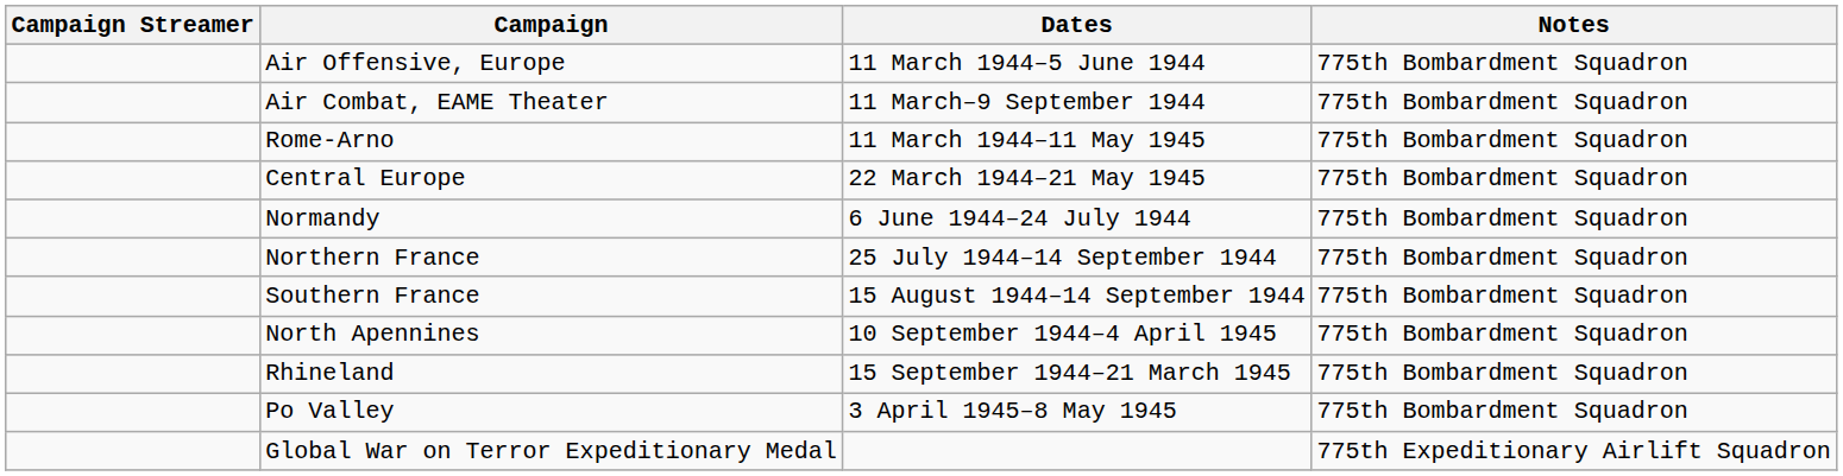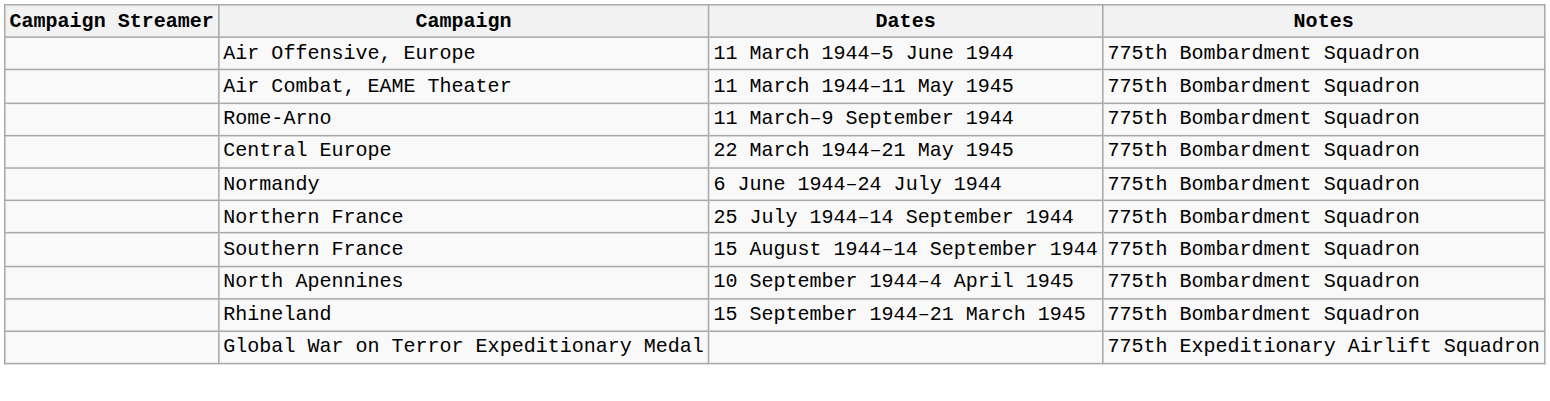 <table class="wikitable">
 <tr style="background:#efefef;">
 <th>Campaign Streamer</th>
 <th>Campaign</th>
 <th>Dates</th>
 <th>Notes</th>
 </tr>
 <tr>
 <td></td>
 <td>Air Offensive, Europe</td>
 <td>11 March 1944–5 June 1944</td>
 <td>775th Bombardment Squadron</td>
 </tr>
 <tr>
 <td></td>
 <td>Air Combat, EAME Theater</td>
-<td>11 March–9 September 1944</td>
+<td>11 March 1944–11 May 1945</td>
 <td>775th Bombardment Squadron</td>
 </tr>
 <tr>
 <td></td>
 <td>Rome-Arno</td>
-<td>11 March 1944–11 May 1945</td>
+<td>11 March–9 September 1944</td>
 <td>775th Bombardment Squadron</td>
 </tr>
 <tr>
 <td></td>
 <td>Central Europe</td>
 <td>22 March 1944–21 May 1945</td>
 <td>775th Bombardment Squadron</td>
 </tr>
 <tr>
 <td></td>
 <td>Normandy</td>
 <td>6 June 1944–24 July 1944</td>
 <td>775th Bombardment Squadron</td>
 </tr>
 <tr>
 <td></td>
 <td>Northern France</td>
 <td>25 July 1944–14 September 1944</td>
 <td>775th Bombardment Squadron</td>
 </tr>
 <tr>
 <td></td>
 <td>Southern France</td>
 <td>15 August 1944–14 September 1944</td>
 <td>775th Bombardment Squadron</td>
 </tr>
 <tr>
 <td></td>
 <td>North Apennines</td>
 <td>10 September 1944–4 April 1945</td>
 <td>775th Bombardment Squadron</td>
 </tr>
 <tr>
 <td></td>
 <td>Rhineland</td>
 <td>15 September 1944–21 March 1945</td>
 <td>775th Bombardment Squadron</td>
 </tr>
 <tr>
 <td></td>
-<td>Po Valley</td>
-<td>3 April 1945–8 May 1945</td>
-<td>775th Bombardment Squadron</td>
-</tr>
-<tr>
-<td></td>
 <td>Global War on Terror Expeditionary Medal</td>
 <td></td>
 <td>775th Expeditionary Airlift Squadron</td>
 </tr>
 </table>
